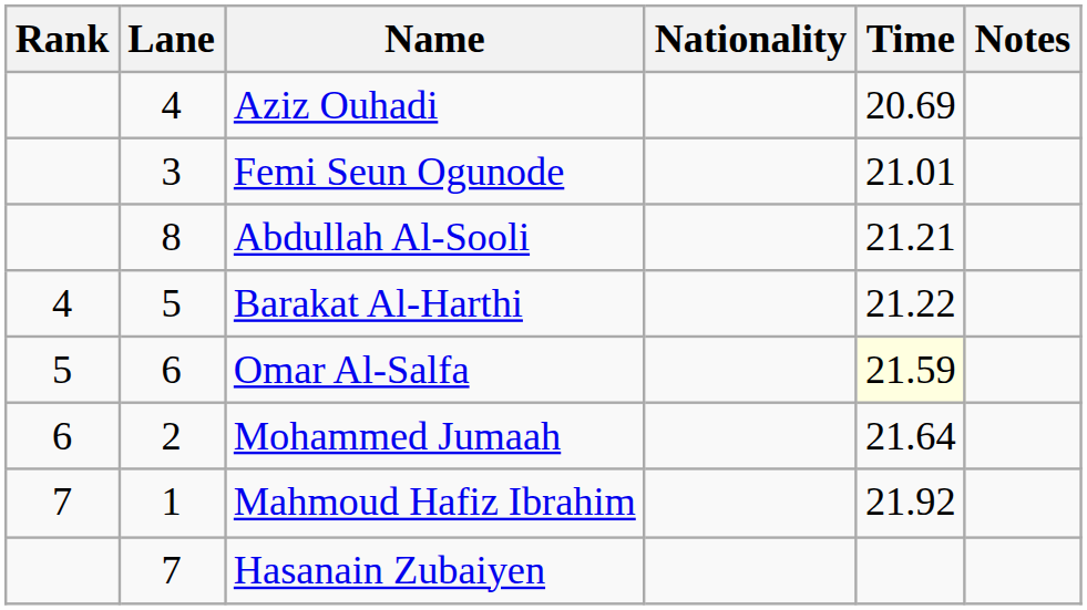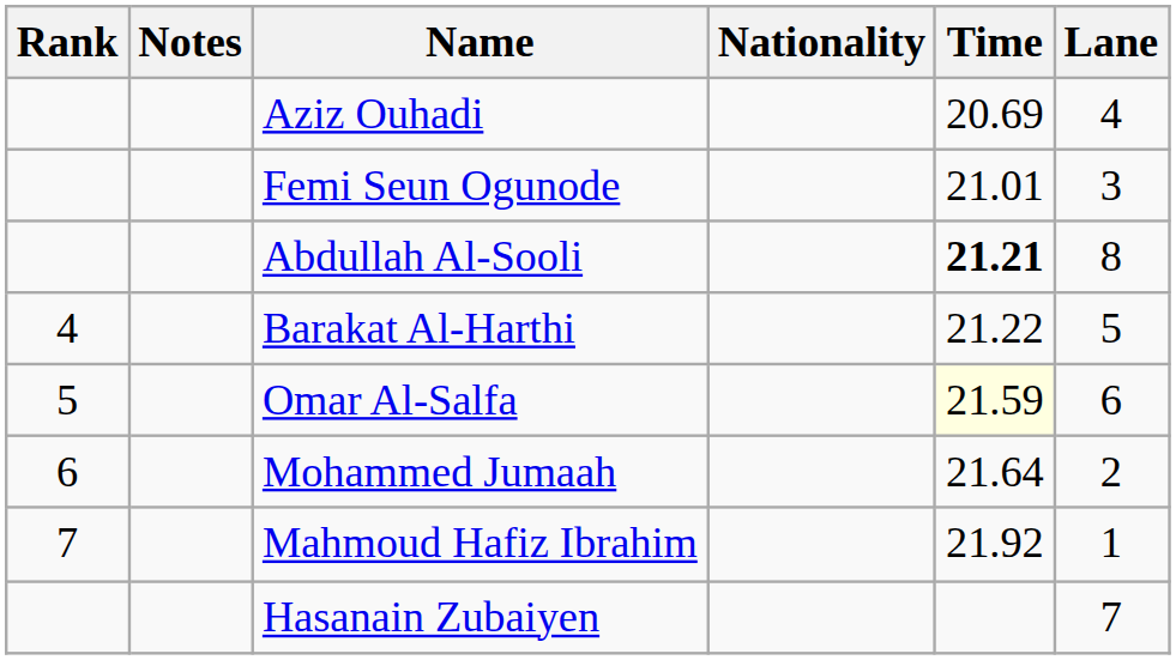 <table class="wikitable sortable" style="text-align:center;font-size:95%">
 <tr>
 <th>Rank</th>
-<th>Lane</th>
+<th>Notes</th>
 <th>Name</th>
 <th>Nationality</th>
 <th>Time</th>
-<th>Notes</th>
+<th>Lane</th>
 </tr>
 <tr>
 <td></td>
-<td>4</td>
+<td></td>
 <td align=left><a href='#'>Aziz Ouhadi</a></td>
 <td align=left></td>
 <td>20.69</td>
-<td></td>
+<td>4</td>
 </tr>
 <tr>
 <td></td>
-<td>3</td>
+<td></td>
 <td align=left><a href='#'>Femi Seun Ogunode</a></td>
 <td align=left></td>
 <td>21.01</td>
-<td></td>
+<td>3</td>
 </tr>
 <tr>
 <td></td>
-<td>8</td>
+<td></td>
 <td align=left><a href='#'>Abdullah Al-Sooli</a></td>
 <td align=left></td>
-<td>21.21</td>
-<td></td>
+<td><strong>21.21</strong></td>
+<td>8</td>
 </tr>
 <tr>
 <td>4</td>
-<td>5</td>
+<td></td>
 <td align=left><a href='#'>Barakat Al-Harthi</a></td>
 <td align=left></td>
 <td>21.22</td>
-<td></td>
+<td>5</td>
 </tr>
 <tr>
 <td>5</td>
-<td>6</td>
+<td></td>
 <td align=left><a href='#'>Omar Al-Salfa</a></td>
 <td align=left></td>
 <td style="background: lightyellow;">21.59</td>
-<td></td>
+<td>6</td>
 </tr>
 <tr>
 <td>6</td>
-<td>2</td>
+<td></td>
 <td align=left><a href='#'>Mohammed Jumaah</a></td>
 <td align=left></td>
 <td>21.64</td>
-<td></td>
+<td>2</td>
 </tr>
 <tr>
 <td>7</td>
-<td>1</td>
+<td></td>
 <td align=left><a href='#'>Mahmoud Hafiz Ibrahim</a></td>
 <td align=left></td>
 <td>21.92</td>
-<td></td>
+<td>1</td>
 </tr>
 <tr>
 <td></td>
-<td>7</td>
+<td></td>
 <td align=left><a href='#'>Hasanain Zubaiyen</a></td>
 <td align=left></td>
 <td></td>
-<td></td>
+<td>7</td>
 </tr>
 </table>
